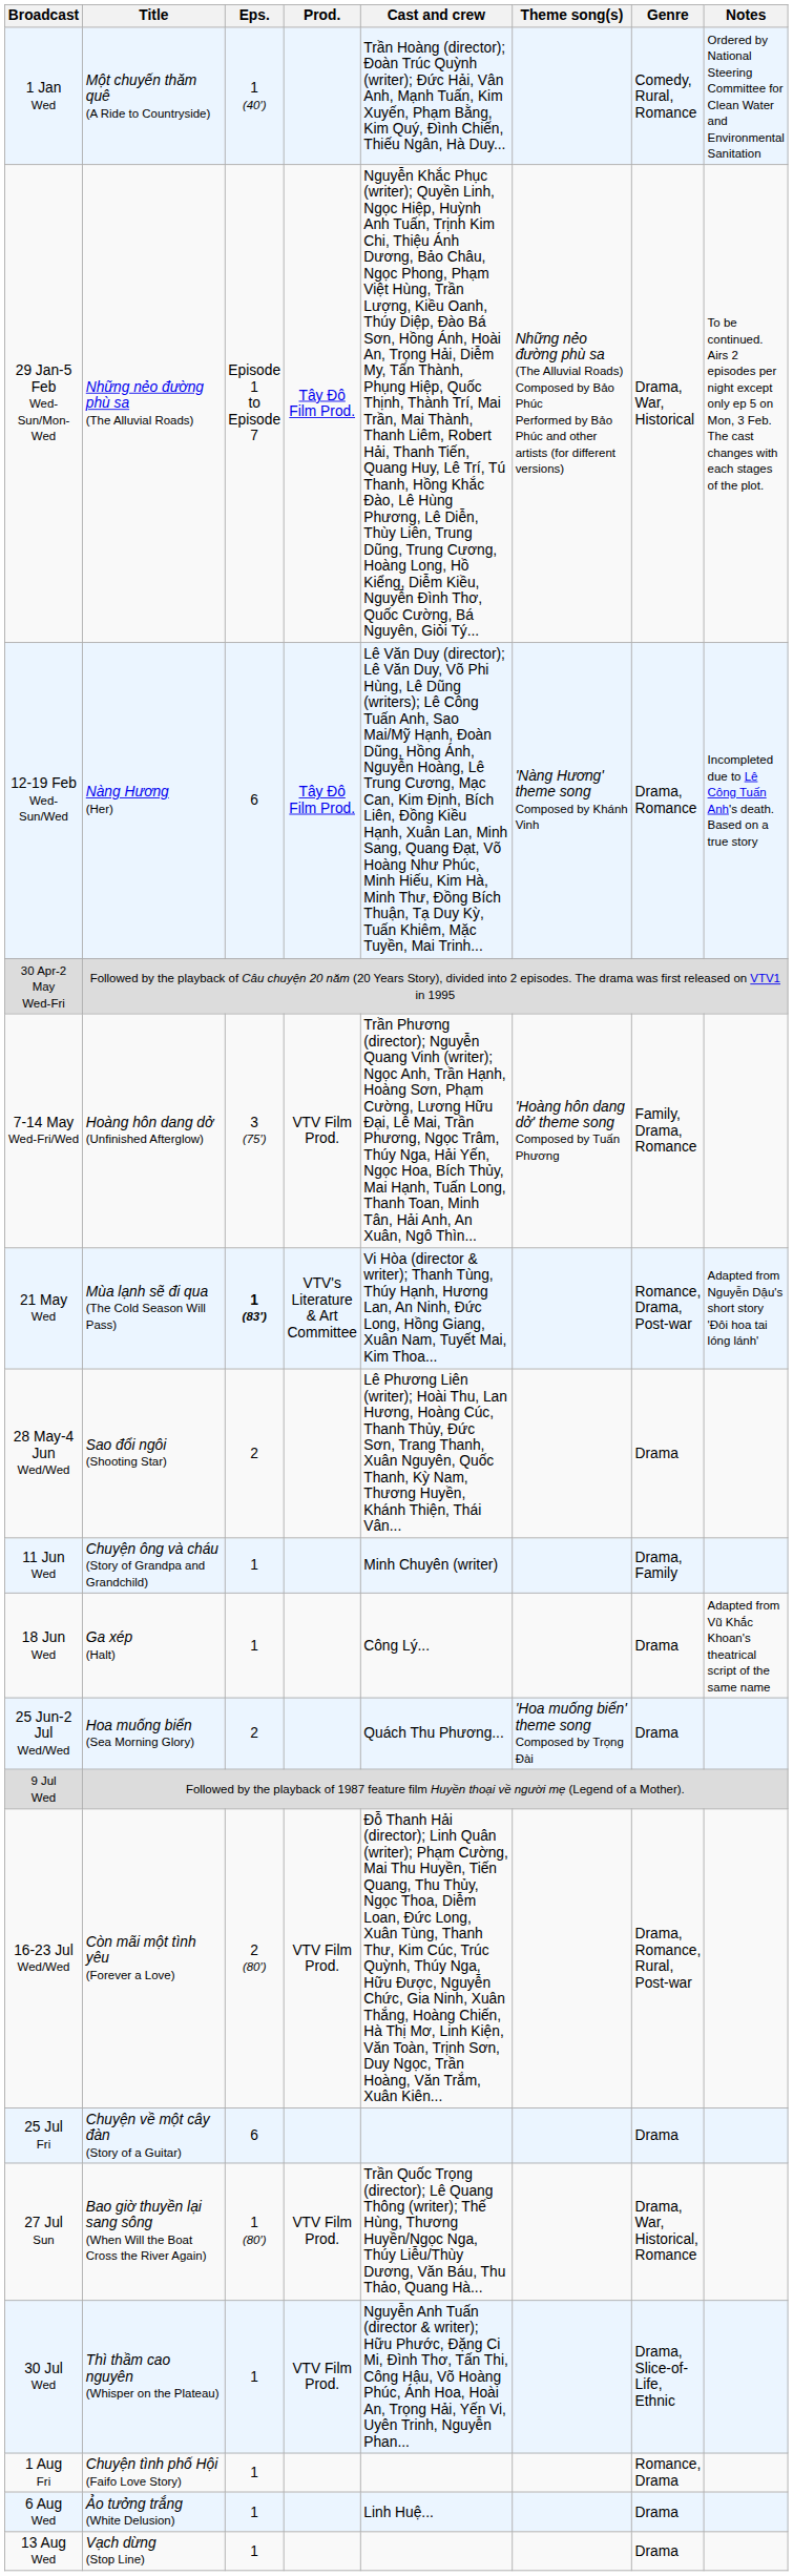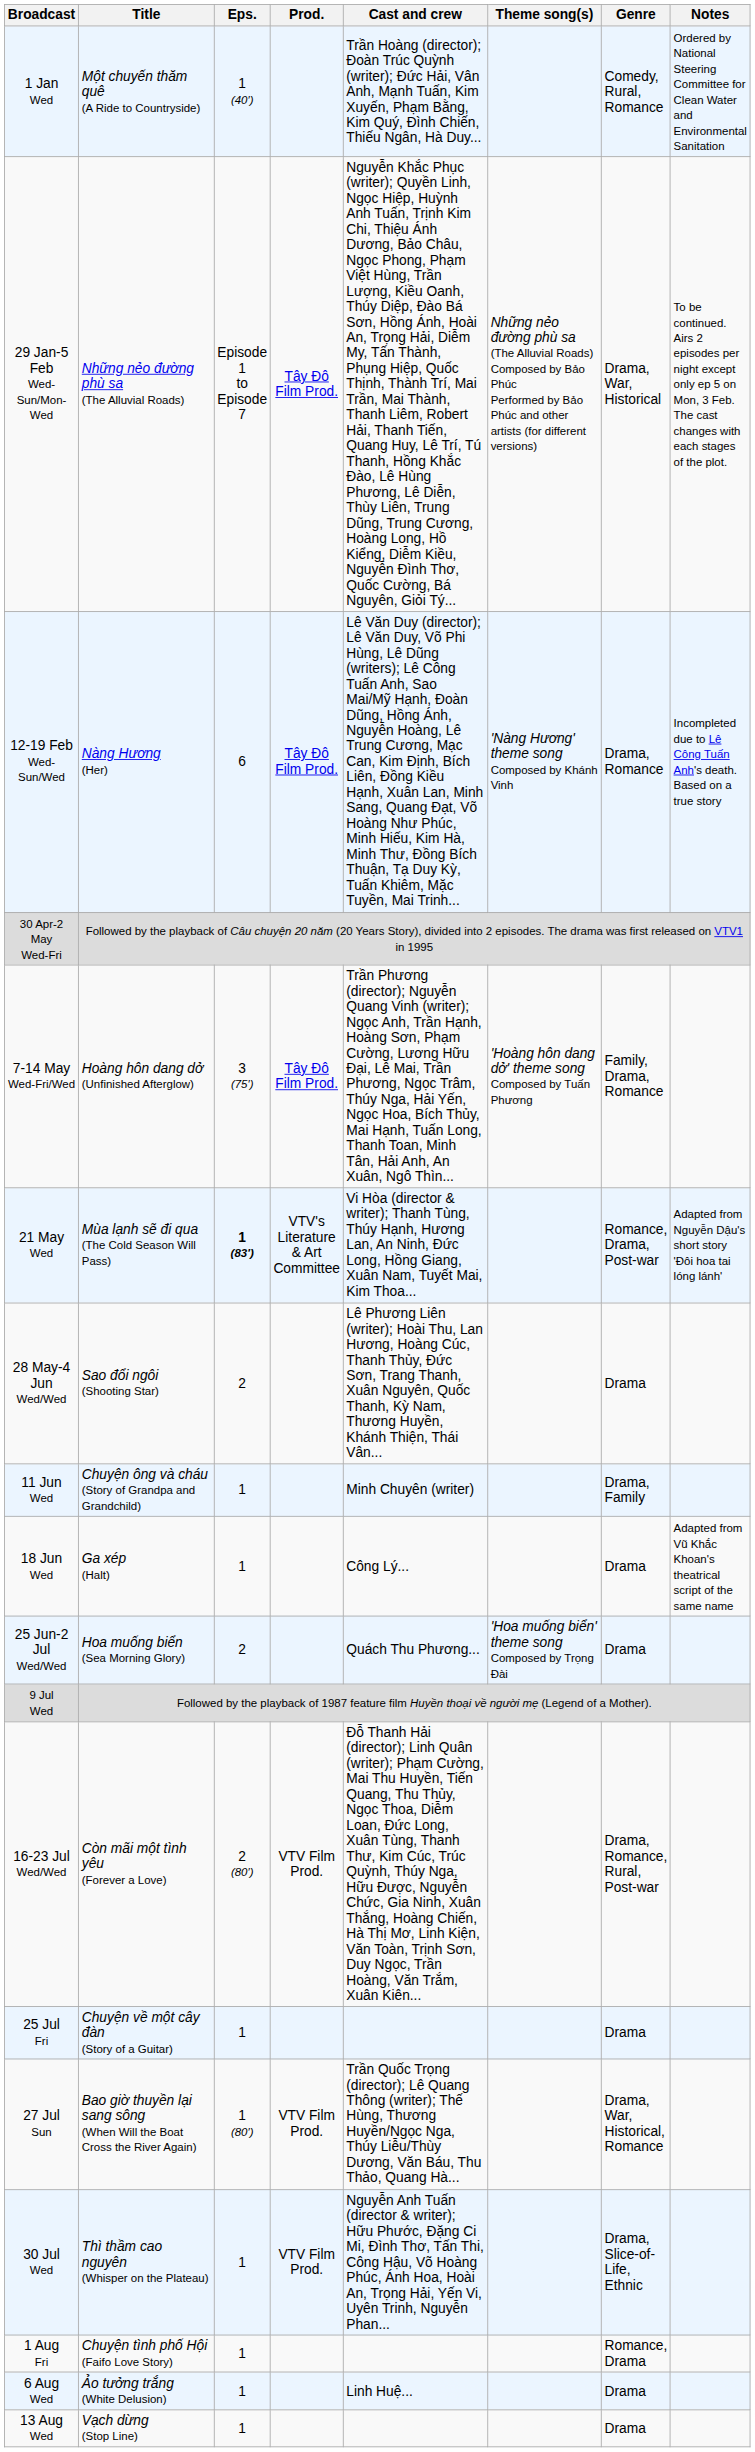 <table class="wikitable sortable">
 <tr>
 <th style="width:10%;">Broadcast</th>
 <th style="width:24%;">Title</th>
 <th style="width:6%;">Eps.</th>
 <th style="width:5%;">Prod.</th>
 <th style="width:25%;">Cast and crew</th>
 <th style="width:20%;">Theme song(s)</th>
 <th style="width:5%;">Genre</th>
 <th style="width:5%;">Notes</th>
 </tr>
 <tr ---- bgcolor="#ebf5ff">
 <td style="text-align:center;">1 Jan<br><small>Wed</small><br></td>
 <td><em>Một chuyến thăm quê</em> <br><small>(A Ride to Countryside)</small></td>
 <td style="text-align:center;">1<br><small><em>(40′)</em></small></td>
 <td style="text-align:center;"></td>
 <td>Trần Hoàng (director); Đoàn Trúc Quỳnh (writer); Đức Hải, Vân Anh, Mạnh Tuấn, Kim Xuyến, Phạm Bằng, Kim Quý, Đình Chiến, Thiếu Ngân, Hà Duy...</td>
 <td></td>
 <td>Comedy, Rural, Romance</td>
 <td><small>Ordered by National Steering Committee for Clean Water and Environmental Sanitation</small></td>
 </tr>
 <tr>
 <td style="text-align:center;">29 Jan-5 Feb<br><small>Wed-Sun/Mon-Wed</small><br></td>
 <td><em><a href='#'>Những nẻo đường phù sa</a></em> <br><small>(The Alluvial Roads)</small></td>
 <td style="text-align:center;">Episode 1<br>to<br>Episode 7</td>
 <td style="text-align:center;"><a href='#'>Tây Đô Film Prod.</a></td>
 <td> Nguyễn Khắc Phục (writer); Quyền Linh, Ngọc Hiệp, Huỳnh Anh Tuấn, Trịnh Kim Chi, Thiệu Ánh Dương, Bảo Châu, Ngọc Phong, Phạm Việt Hùng, Trần Lượng, Kiều Oanh, Thúy Diệp, Đào Bá Sơn, Hồng Ánh, Hoài An, Trọng Hải, Diễm My, Tấn Thành, Phụng Hiệp, Quốc Thịnh, Thành Trí, Mai Trần, Mai Thành, Thanh Liêm, Robert Hải, Thanh Tiến, Quang Huy, Lê Trí, Tú Thanh, Hồng Khắc Đào, Lê Hùng Phương, Lê Diễn, Thùy Liên, Trung Dũng, Trung Cương, Hoàng Long, Hồ Kiểng, Diễm Kiều, Nguyễn Đình Thơ, Quốc Cường, Bá Nguyên, Giỏi Tý...</td>
 <td><em>Những nẻo đường phù sa</em><br><small>(The Alluvial Roads)<br>Composed by Bảo Phúc<br>Performed by Bảo Phúc and other artists (for different versions)</small></td>
 <td>Drama, War, Historical</td>
 <td><small>To be continued.<br>Airs 2 episodes per night except only ep 5 on Mon, 3 Feb.<br>The cast changes with each stages of the plot.</small></td>
 </tr>
 <tr ---- bgcolor="#ebf5ff">
 <td style="text-align:center;">12-19 Feb<br><small>Wed-Sun/Wed</small><br></td>
 <td><em><a href='#'>Nàng Hương</a></em> <br><small>(Her)</small></td>
 <td style="text-align:center;">6</td>
 <td style="text-align:center;"><a href='#'>Tây Đô Film Prod.</a></td>
 <td>Lê Văn Duy (director); Lê Văn Duy, Võ Phi Hùng, Lê Dũng (writers); Lê Công Tuấn Anh, Sao Mai/Mỹ Hạnh, Đoàn Dũng, Hồng Ánh, Nguyễn Hoàng, Lê Trung Cương, Mạc Can, Kim Định, Bích Liên, Đồng Kiều Hạnh, Xuân Lan, Minh Sang, Quang Đạt, Võ Hoàng Như Phúc, Minh Hiếu, Kim Hà, Minh Thư, Đồng Bích Thuận, Tạ Duy Kỳ, Tuấn Khiêm, Mặc Tuyền, Mai Trinh...</td>
 <td><em> 'Nàng Hương' theme song</em><br><small>Composed by Khánh Vinh</small></td>
 <td>Drama, Romance</td>
 <td><small>Incompleted due to <a href='#'>Lê Công Tuấn Anh</a>'s death. Based on a true story</small></td>
 </tr>
 <tr ---- bgcolor="#DCDCDC">
 <td style="text-align:center;"><small>30 Apr-2 May</small><br><small>Wed-Fri</small></td>
 <td colspan="7" align=center><small>Followed by the playback of <em>Câu chuyện 20 năm</em> (20 Years Story), divided into 2 episodes. The drama was first released on <a href='#'>VTV1</a> in 1995</small></td>
 </tr>
 <tr>
 <td style="text-align:center;">7-14 May<br><small>Wed-Fri/Wed</small><br></td>
 <td><em>Hoàng hôn dang dở</em> <br><small>(Unfinished Afterglow)</small></td>
 <td style="text-align:center;">3<br><small><em>(75′)</em></small></td>
-<td style="text-align:center;">VTV Film Prod.</td>
+<td style="text-align:center;"><a href='#'>Tây Đô Film Prod.</a></td>
 <td>Trần Phương (director); Nguyễn Quang Vinh (writer); Ngọc Anh, Trần Hạnh, Hoàng Sơn, Phạm Cường, Lương Hữu Đại, Lê Mai, Trần Phương, Ngọc Trâm, Thúy Nga, Hải Yến, Ngọc Hoa, Bích Thủy, Mai Hạnh, Tuấn Long, Thanh Toan, Minh Tân, Hải Anh, An Xuân, Ngô Thìn...</td>
 <td><em> 'Hoàng hôn dang dở' theme song</em><br><small>Composed by Tuấn Phương</small></td>
 <td>Family, Drama, Romance</td>
 <td></td>
 </tr>
 <tr ---- bgcolor="#ebf5ff">
 <td style="text-align:center;">21 May<br><small>Wed</small><br></td>
 <td><em>Mùa lạnh sẽ đi qua</em> <br><small>(The Cold Season Will Pass)</small></td>
 <td style="text-align:center;"><strong>1<br><small><em>(83′)</em></small></strong></td>
 <td style="text-align:center;">VTV's Literature & Art Committee</td>
 <td>Vi Hòa (director & writer); Thanh Tùng, Thúy Hạnh, Hương Lan, An Ninh, Đức Long, Hồng Giang, Xuân Nam, Tuyết Mai, Kim Thoa...</td>
 <td></td>
 <td>Romance, Drama, Post-war</td>
 <td><small>Adapted from Nguyễn Dậu's short story 'Đôi hoa tai lóng lánh'</small></td>
 </tr>
 <tr>
 <td style="text-align:center;">28 May-4 Jun<br><small>Wed/Wed</small><br></td>
 <td><em>Sao đổi ngôi</em> <br><small>(Shooting Star)</small></td>
 <td style="text-align:center;">2</td>
 <td style="text-align:center;"></td>
 <td>Lê Phương Liên (writer); Hoài Thu, Lan Hương, Hoàng Cúc, Thanh Thủy, Đức Sơn, Trang Thanh, Xuân Nguyên, Quốc Thanh, Kỳ Nam, Thương Huyền, Khánh Thiện, Thái Vân...</td>
 <td></td>
 <td>Drama</td>
 <td></td>
 </tr>
 <tr ---- bgcolor="#ebf5ff">
 <td style="text-align:center;">11 Jun<br><small>Wed</small><br></td>
 <td><em>Chuyện ông và cháu</em> <br><small>(Story of Grandpa and Grandchild)</small></td>
 <td style="text-align:center;">1</td>
 <td style="text-align:center;"></td>
 <td>Minh Chuyên (writer)</td>
 <td></td>
 <td>Drama, Family</td>
 <td></td>
 </tr>
 <tr>
 <td style="text-align:center;">18 Jun<br><small>Wed</small><br></td>
 <td><em>Ga xép</em> <br><small>(Halt)</small></td>
 <td style="text-align:center;">1</td>
 <td style="text-align:center;"></td>
 <td>Công Lý...</td>
 <td></td>
 <td>Drama</td>
 <td><small>Adapted from Vũ Khắc Khoan's theatrical script of the same name</small></td>
 </tr>
 <tr ---- bgcolor="#ebf5ff">
 <td style="text-align:center;">25 Jun-2 Jul<br><small>Wed/Wed</small><br></td>
 <td><em>Hoa muống biển</em> <br><small>(Sea Morning Glory)</small></td>
 <td style="text-align:center;">2</td>
 <td style="text-align:center;"></td>
 <td>Quách Thu Phương...</td>
 <td><em> 'Hoa muống biển' theme song</em><br><small>Composed by Trọng Đài</small></td>
 <td>Drama</td>
 <td></td>
 </tr>
 <tr ---- bgcolor="#DCDCDC">
 <td style="text-align:center;"><small>9 Jul</small><br><small>Wed</small></td>
 <td colspan="7" align=center><small>Followed by the playback of 1987 feature film <em>Huyền thoại về người mẹ</em> (Legend of a Mother).</small><br></td>
 </tr>
 <tr>
 <td style="text-align:center;">16-23 Jul<br><small>Wed/Wed</small><br></td>
 <td><em>Còn mãi một tình yêu</em> <br><small>(Forever a Love)</small></td>
 <td style="text-align:center;">2<br><small><em>(80′)</em></small></td>
 <td style="text-align:center;">VTV Film Prod.</td>
 <td>Đỗ Thanh Hải (director); Linh Quân (writer); Phạm Cường, Mai Thu Huyền, Tiến Quang, Thu Thủy, Ngọc Thoa, Diễm Loan, Đức Long, Xuân Tùng, Thanh Thư, Kim Cúc, Trúc Quỳnh, Thúy Nga, Hữu Được, Nguyễn Chức, Gia Ninh, Xuân Thắng, Hoàng Chiến, Hà Thị Mơ, Linh Kiện, Văn Toàn, Trịnh Sơn, Duy Ngọc, Trần Hoàng, Văn Trắm, Xuân Kiên...</td>
 <td></td>
 <td>Drama, Romance, Rural, Post-war</td>
 <td></td>
 </tr>
 <tr ---- bgcolor="#ebf5ff">
 <td style="text-align:center;">25 Jul<br><small>Fri</small><br></td>
 <td><em>Chuyện về một cây đàn</em> <br><small>(Story of a Guitar)</small></td>
-<td style="text-align:center;">6</td>
+<td style="text-align:center;">1</td>
 <td style="text-align:center;"></td>
 <td></td>
 <td></td>
 <td>Drama</td>
 <td></td>
 </tr>
 <tr>
 <td style="text-align:center;">27 Jul<br><small>Sun</small><br></td>
 <td><em>Bao giờ thuyền lại sang sông</em> <br><small>(When Will the Boat Cross the River Again)</small></td>
 <td style="text-align:center;">1<br><small><em>(80′)</em></small></td>
 <td style="text-align:center;">VTV Film Prod.</td>
 <td>Trần Quốc Trọng (director); Lê Quang Thông (writer); Thế Hùng, Thương Huyền/Ngọc Nga, Thúy Liễu/Thùy Dương, Văn Báu, Thu Thảo, Quang Hà...</td>
 <td></td>
 <td>Drama, War, Historical, Romance</td>
 <td></td>
 </tr>
 <tr ---- bgcolor="#ebf5ff">
 <td style="text-align:center;">30 Jul<br><small>Wed</small><br></td>
 <td><em>Thì thầm cao nguyên</em> <br><small>(Whisper on the Plateau)</small></td>
 <td style="text-align:center;">1</td>
 <td style="text-align:center;">VTV Film Prod.</td>
 <td>Nguyễn Anh Tuấn (director & writer); Hữu Phước, Đặng Ci Mi, Đình Thơ, Tấn Thi, Công Hậu, Võ Hoàng Phúc, Ánh Hoa, Hoài An, Trọng Hải, Yến Vi, Uyên Trinh, Nguyễn Phan...</td>
 <td></td>
 <td>Drama, Slice-of-Life, Ethnic</td>
 <td></td>
 </tr>
 <tr>
 <td style="text-align:center;">1 Aug<br><small>Fri</small></td>
 <td><em>Chuyện tình phố Hội</em> <br><small>(Faifo Love Story)</small></td>
 <td style="text-align:center;">1</td>
 <td style="text-align:center;"></td>
 <td></td>
 <td></td>
 <td>Romance, Drama</td>
 <td></td>
 </tr>
 <tr ---- bgcolor="#ebf5ff">
 <td style="text-align:center;">6 Aug<br><small>Wed</small><br></td>
 <td><em>Ảo tưởng trắng</em> <br><small>(White Delusion)</small></td>
 <td style="text-align:center;">1</td>
 <td style="text-align:center;"></td>
 <td>Linh Huệ...</td>
 <td></td>
 <td>Drama</td>
 <td></td>
 </tr>
 <tr>
 <td style="text-align:center;">13 Aug<br><small>Wed</small></td>
 <td><em>Vạch dừng</em> <br><small>(Stop Line)</small></td>
 <td style="text-align:center;">1</td>
 <td style="text-align:center;"></td>
 <td></td>
 <td></td>
 <td>Drama</td>
 <td></td>
 </tr>
 </table>
